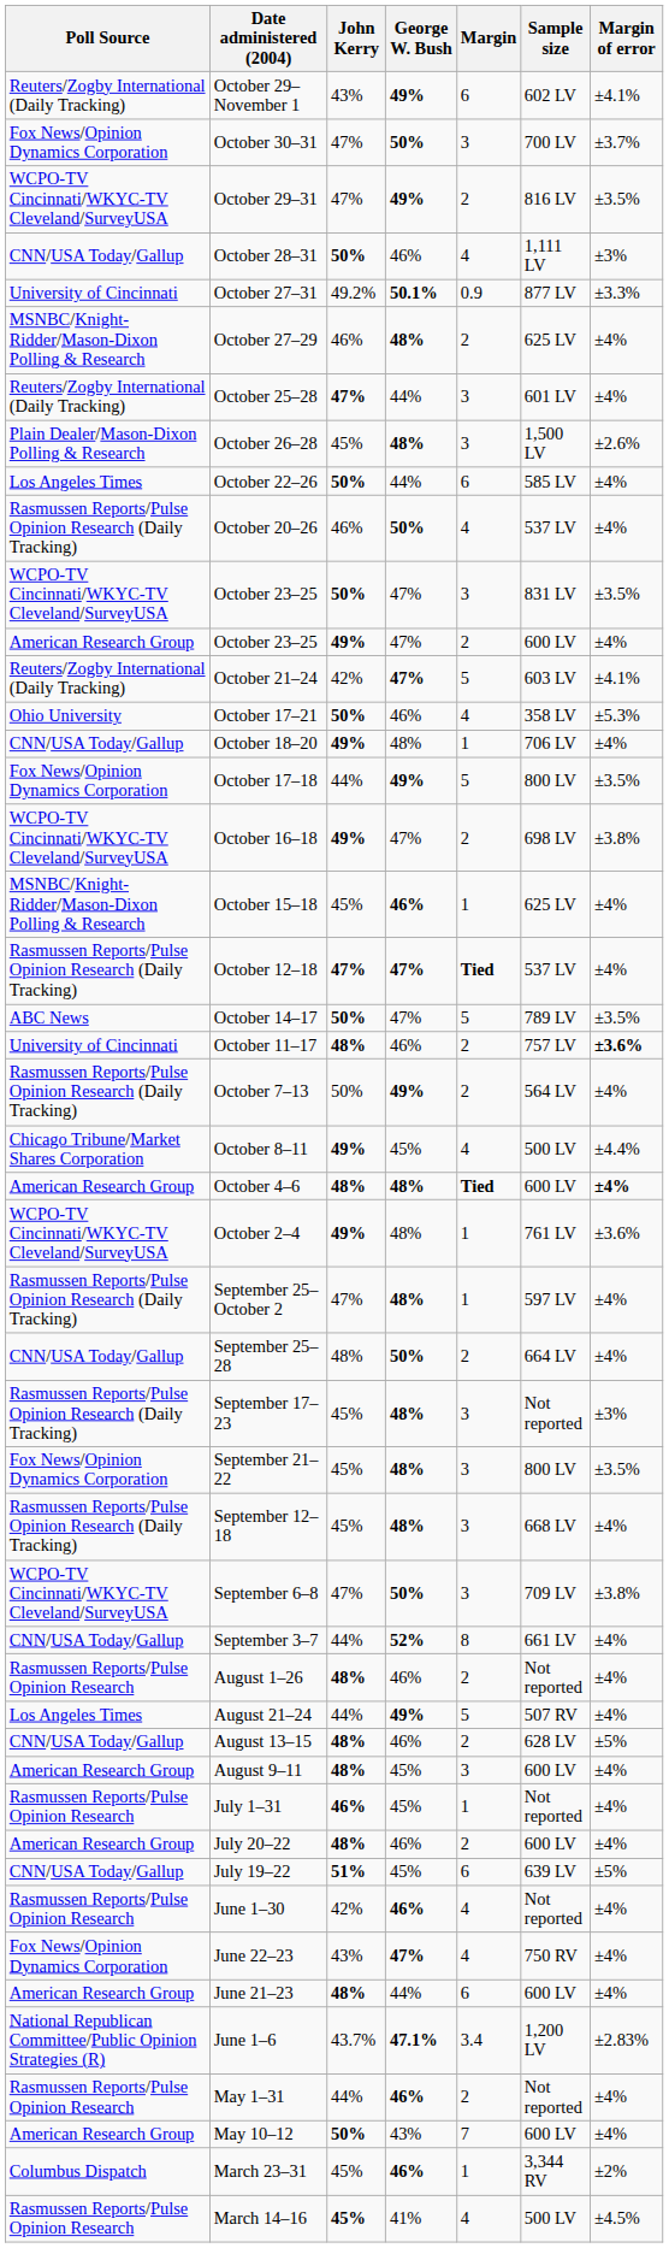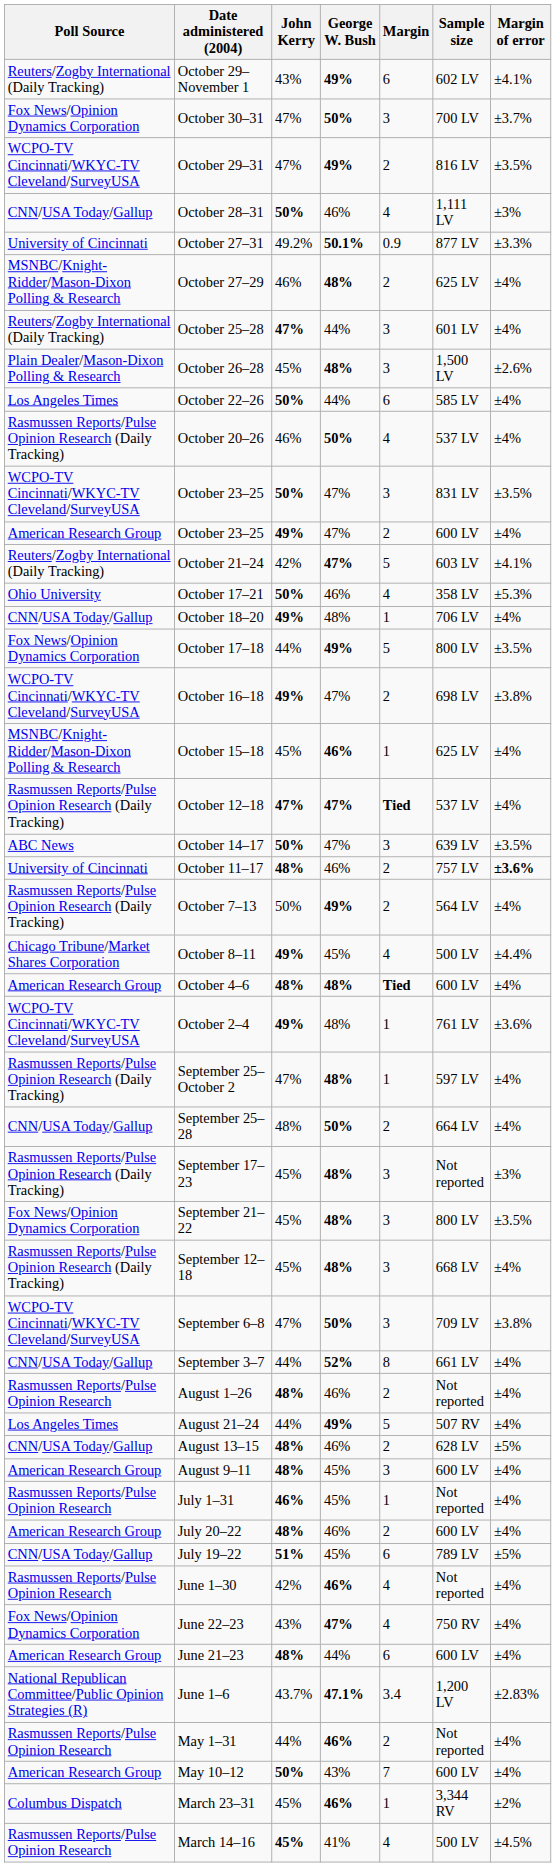 <table class="wikitable">
 <tr>
 <th>Poll Source</th>
 <th>Date administered (2004)</th>
 <th>John Kerry</th>
 <th>George W. Bush</th>
 <th>Margin</th>
 <th>Sample size</th>
 <th>Margin of error</th>
 </tr>
 <tr>
 <td><a href='#'>Reuters</a>/<a href='#'>Zogby International</a> (Daily Tracking)</td>
 <td>October 29–November 1</td>
 <td>43%</td>
 <td><strong>49%</strong></td>
 <td>6</td>
 <td>602 LV</td>
 <td>±4.1%</td>
 </tr>
 <tr>
 <td><a href='#'>Fox News</a>/<a href='#'>Opinion Dynamics Corporation</a></td>
 <td>October 30–31</td>
 <td>47%</td>
 <td><strong>50%</strong></td>
 <td>3</td>
 <td>700 LV</td>
 <td>±3.7%</td>
 </tr>
 <tr>
 <td><a href='#'>WCPO-TV Cincinnati</a>/<a href='#'>WKYC-TV Cleveland</a>/<a href='#'>SurveyUSA</a></td>
 <td>October 29–31</td>
 <td>47%</td>
 <td><strong>49%</strong></td>
 <td>2</td>
 <td>816 LV</td>
 <td>±3.5%</td>
 </tr>
 <tr>
 <td><a href='#'>CNN</a>/<a href='#'>USA Today</a>/<a href='#'>Gallup</a></td>
 <td>October 28–31</td>
 <td><strong>50%</strong></td>
 <td>46%</td>
 <td>4</td>
 <td>1,111 LV</td>
 <td>±3%</td>
 </tr>
 <tr>
 <td><a href='#'>University of Cincinnati</a></td>
 <td>October 27–31</td>
 <td>49.2%</td>
 <td><strong>50.1%</strong></td>
 <td>0.9</td>
 <td>877 LV</td>
 <td>±3.3%</td>
 </tr>
 <tr>
 <td><a href='#'>MSNBC</a>/<a href='#'>Knight-Ridder</a>/<a href='#'>Mason-Dixon Polling & Research</a></td>
 <td>October 27–29</td>
 <td>46%</td>
 <td><strong>48%</strong></td>
 <td>2</td>
 <td>625 LV</td>
 <td>±4%</td>
 </tr>
 <tr>
 <td><a href='#'>Reuters</a>/<a href='#'>Zogby International</a> (Daily Tracking)</td>
 <td>October 25–28</td>
 <td><strong>47%</strong></td>
 <td>44%</td>
 <td>3</td>
 <td>601 LV</td>
 <td>±4%</td>
 </tr>
 <tr>
 <td><a href='#'>Plain Dealer</a>/<a href='#'>Mason-Dixon Polling & Research</a></td>
 <td>October 26–28</td>
 <td>45%</td>
 <td><strong>48%</strong></td>
 <td>3</td>
 <td>1,500 LV</td>
 <td>±2.6%</td>
 </tr>
 <tr>
 <td><a href='#'>Los Angeles Times</a></td>
 <td>October 22–26</td>
 <td><strong>50%</strong></td>
 <td>44%</td>
 <td>6</td>
 <td>585 LV</td>
 <td>±4%</td>
 </tr>
 <tr>
 <td><a href='#'>Rasmussen Reports</a>/<a href='#'>Pulse Opinion Research</a> (Daily Tracking)</td>
 <td>October 20–26</td>
 <td>46%</td>
 <td><strong>50%</strong></td>
 <td>4</td>
 <td>537 LV</td>
 <td>±4%</td>
 </tr>
 <tr>
 <td><a href='#'>WCPO-TV Cincinnati</a>/<a href='#'>WKYC-TV Cleveland</a>/<a href='#'>SurveyUSA</a></td>
 <td>October 23–25</td>
 <td><strong>50%</strong></td>
 <td>47%</td>
 <td>3</td>
 <td>831 LV</td>
 <td>±3.5%</td>
 </tr>
 <tr>
 <td><a href='#'>American Research Group</a></td>
 <td>October 23–25</td>
 <td><strong>49%</strong></td>
 <td>47%</td>
 <td>2</td>
 <td>600 LV</td>
 <td>±4%</td>
 </tr>
 <tr>
 <td><a href='#'>Reuters</a>/<a href='#'>Zogby International</a> (Daily Tracking)</td>
 <td>October 21–24</td>
 <td>42%</td>
 <td><strong>47%</strong></td>
 <td>5</td>
 <td>603 LV</td>
 <td>±4.1%</td>
 </tr>
 <tr>
 <td><a href='#'>Ohio University</a></td>
 <td>October 17–21</td>
 <td><strong>50%</strong></td>
 <td>46%</td>
 <td>4</td>
 <td>358 LV</td>
 <td>±5.3%</td>
 </tr>
 <tr>
 <td><a href='#'>CNN</a>/<a href='#'>USA Today</a>/<a href='#'>Gallup</a></td>
 <td>October 18–20</td>
 <td><strong>49%</strong></td>
 <td>48%</td>
 <td>1</td>
 <td>706 LV</td>
 <td>±4%</td>
 </tr>
 <tr>
 <td><a href='#'>Fox News</a>/<a href='#'>Opinion Dynamics Corporation</a></td>
 <td>October 17–18</td>
 <td>44%</td>
 <td><strong>49%</strong></td>
 <td>5</td>
 <td>800 LV</td>
 <td>±3.5%</td>
 </tr>
 <tr>
 <td><a href='#'>WCPO-TV Cincinnati</a>/<a href='#'>WKYC-TV Cleveland</a>/<a href='#'>SurveyUSA</a></td>
 <td>October 16–18</td>
 <td><strong>49%</strong></td>
 <td>47%</td>
 <td>2</td>
 <td>698 LV</td>
 <td>±3.8%</td>
 </tr>
 <tr>
 <td><a href='#'>MSNBC</a>/<a href='#'>Knight-Ridder</a>/<a href='#'>Mason-Dixon Polling & Research</a></td>
 <td>October 15–18</td>
 <td>45%</td>
 <td><strong>46%</strong></td>
 <td>1</td>
 <td>625 LV</td>
 <td>±4%</td>
 </tr>
 <tr>
 <td><a href='#'>Rasmussen Reports</a>/<a href='#'>Pulse Opinion Research</a> (Daily Tracking)</td>
 <td>October 12–18</td>
 <td><strong>47%</strong></td>
 <td><strong>47%</strong></td>
 <td><strong>Tied</strong></td>
 <td>537 LV</td>
 <td>±4%</td>
 </tr>
 <tr>
 <td><a href='#'>ABC News</a></td>
 <td>October 14–17</td>
 <td><strong>50%</strong></td>
 <td>47%</td>
-<td>5</td>
-<td>789 LV</td>
+<td>3</td>
+<td>639 LV</td>
 <td>±3.5%</td>
 </tr>
 <tr>
 <td><a href='#'>University of Cincinnati</a></td>
 <td>October 11–17</td>
 <td><strong>48%</strong></td>
 <td>46%</td>
 <td>2</td>
 <td>757 LV</td>
 <td><strong>±3.6%</strong></td>
 </tr>
 <tr>
 <td><a href='#'>Rasmussen Reports</a>/<a href='#'>Pulse Opinion Research</a> (Daily Tracking)</td>
 <td>October 7–13</td>
 <td>50%</td>
 <td><strong>49%</strong></td>
 <td>2</td>
 <td>564 LV</td>
 <td>±4%</td>
 </tr>
 <tr>
 <td><a href='#'>Chicago Tribune</a>/<a href='#'>Market Shares Corporation</a></td>
 <td>October 8–11</td>
 <td><strong>49%</strong></td>
 <td>45%</td>
 <td>4</td>
 <td>500 LV</td>
 <td>±4.4%</td>
 </tr>
 <tr>
 <td><a href='#'>American Research Group</a></td>
 <td>October 4–6</td>
 <td><strong>48%</strong></td>
 <td><strong>48%</strong></td>
 <td><strong>Tied</strong></td>
 <td>600 LV</td>
-<td><strong>±4%</strong></td>
+<td>±4%</td>
 </tr>
 <tr>
 <td><a href='#'>WCPO-TV Cincinnati</a>/<a href='#'>WKYC-TV Cleveland</a>/<a href='#'>SurveyUSA</a></td>
 <td>October 2–4</td>
 <td><strong>49%</strong></td>
 <td>48%</td>
 <td>1</td>
 <td>761 LV</td>
 <td>±3.6%</td>
 </tr>
 <tr>
 <td><a href='#'>Rasmussen Reports</a>/<a href='#'>Pulse Opinion Research</a> (Daily Tracking)</td>
 <td>September 25–October 2</td>
 <td>47%</td>
 <td><strong>48%</strong></td>
 <td>1</td>
 <td>597 LV</td>
 <td>±4%</td>
 </tr>
 <tr>
 <td><a href='#'>CNN</a>/<a href='#'>USA Today</a>/<a href='#'>Gallup</a></td>
 <td>September 25–28</td>
 <td>48%</td>
 <td><strong>50%</strong></td>
 <td>2</td>
 <td>664 LV</td>
 <td>±4%</td>
 </tr>
 <tr>
 <td><a href='#'>Rasmussen Reports</a>/<a href='#'>Pulse Opinion Research</a> (Daily Tracking)</td>
 <td>September 17–23</td>
 <td>45%</td>
 <td><strong>48%</strong></td>
 <td>3</td>
 <td>Not reported</td>
 <td>±3%</td>
 </tr>
 <tr>
 <td><a href='#'>Fox News</a>/<a href='#'>Opinion Dynamics Corporation</a></td>
 <td>September 21–22</td>
 <td>45%</td>
 <td><strong>48%</strong></td>
 <td>3</td>
 <td>800 LV</td>
 <td>±3.5%</td>
 </tr>
 <tr>
 <td><a href='#'>Rasmussen Reports</a>/<a href='#'>Pulse Opinion Research</a> (Daily Tracking)</td>
 <td>September 12–18</td>
 <td>45%</td>
 <td><strong>48%</strong></td>
 <td>3</td>
 <td>668 LV</td>
 <td>±4%</td>
 </tr>
 <tr>
 <td><a href='#'>WCPO-TV Cincinnati</a>/<a href='#'>WKYC-TV Cleveland</a>/<a href='#'>SurveyUSA</a></td>
 <td>September 6–8</td>
 <td>47%</td>
 <td><strong>50%</strong></td>
 <td>3</td>
 <td>709 LV</td>
 <td>±3.8%</td>
 </tr>
 <tr>
 <td><a href='#'>CNN</a>/<a href='#'>USA Today</a>/<a href='#'>Gallup</a></td>
 <td>September 3–7</td>
 <td>44%</td>
 <td><strong>52%</strong></td>
 <td>8</td>
 <td>661 LV</td>
 <td>±4%</td>
 </tr>
 <tr>
 <td><a href='#'>Rasmussen Reports</a>/<a href='#'>Pulse Opinion Research</a></td>
 <td>August 1–26</td>
 <td><strong>48%</strong></td>
 <td>46%</td>
 <td>2</td>
 <td>Not reported</td>
 <td>±4%</td>
 </tr>
 <tr>
 <td><a href='#'>Los Angeles Times</a></td>
 <td>August 21–24</td>
 <td>44%</td>
 <td><strong>49%</strong></td>
 <td>5</td>
 <td>507 RV</td>
 <td>±4%</td>
 </tr>
 <tr>
 <td><a href='#'>CNN</a>/<a href='#'>USA Today</a>/<a href='#'>Gallup</a></td>
 <td>August 13–15</td>
 <td><strong>48%</strong></td>
 <td>46%</td>
 <td>2</td>
 <td>628 LV</td>
 <td>±5%</td>
 </tr>
 <tr>
 <td><a href='#'>American Research Group</a></td>
 <td>August 9–11</td>
 <td><strong>48%</strong></td>
 <td>45%</td>
 <td>3</td>
 <td>600 LV</td>
 <td>±4%</td>
 </tr>
 <tr>
 <td><a href='#'>Rasmussen Reports</a>/<a href='#'>Pulse Opinion Research</a></td>
 <td>July 1–31</td>
 <td><strong>46%</strong></td>
 <td>45%</td>
 <td>1</td>
 <td>Not reported</td>
 <td>±4%</td>
 </tr>
 <tr>
 <td><a href='#'>American Research Group</a></td>
 <td>July 20–22</td>
 <td><strong>48%</strong></td>
 <td>46%</td>
 <td>2</td>
 <td>600 LV</td>
 <td>±4%</td>
 </tr>
 <tr>
 <td><a href='#'>CNN</a>/<a href='#'>USA Today</a>/<a href='#'>Gallup</a></td>
 <td>July 19–22</td>
 <td><strong>51%</strong></td>
 <td>45%</td>
 <td>6</td>
-<td>639 LV</td>
+<td>789 LV</td>
 <td>±5%</td>
 </tr>
 <tr>
 <td><a href='#'>Rasmussen Reports</a>/<a href='#'>Pulse Opinion Research</a></td>
 <td>June 1–30</td>
 <td>42%</td>
 <td><strong>46%</strong></td>
 <td>4</td>
 <td>Not reported</td>
 <td>±4%</td>
 </tr>
 <tr>
 <td><a href='#'>Fox News</a>/<a href='#'>Opinion Dynamics Corporation</a></td>
 <td>June 22–23</td>
 <td>43%</td>
 <td><strong>47%</strong></td>
 <td>4</td>
 <td>750 RV</td>
 <td>±4%</td>
 </tr>
 <tr>
 <td><a href='#'>American Research Group</a></td>
 <td>June 21–23</td>
 <td><strong>48%</strong></td>
 <td>44%</td>
 <td>6</td>
 <td>600 LV</td>
 <td>±4%</td>
 </tr>
 <tr>
 <td><a href='#'>National Republican Committee</a>/<a href='#'>Public Opinion Strategies (R)</a></td>
 <td>June 1–6</td>
 <td>43.7%</td>
 <td><strong>47.1%</strong></td>
 <td>3.4</td>
 <td>1,200 LV</td>
 <td>±2.83%</td>
 </tr>
 <tr>
 <td><a href='#'>Rasmussen Reports</a>/<a href='#'>Pulse Opinion Research</a></td>
 <td>May 1–31</td>
 <td>44%</td>
 <td><strong>46%</strong></td>
 <td>2</td>
 <td>Not reported</td>
 <td>±4%</td>
 </tr>
 <tr>
 <td><a href='#'>American Research Group</a></td>
 <td>May 10–12</td>
 <td><strong>50%</strong></td>
 <td>43%</td>
 <td>7</td>
 <td>600 LV</td>
 <td>±4%</td>
 </tr>
 <tr>
 <td><a href='#'>Columbus Dispatch</a></td>
 <td>March 23–31</td>
 <td>45%</td>
 <td><strong>46%</strong></td>
 <td>1</td>
 <td>3,344 RV</td>
 <td>±2%</td>
 </tr>
 <tr>
 <td><a href='#'>Rasmussen Reports</a>/<a href='#'>Pulse Opinion Research</a></td>
 <td>March 14–16</td>
 <td><strong>45%</strong></td>
 <td>41%</td>
 <td>4</td>
 <td>500 LV</td>
 <td>±4.5%</td>
 </tr>
 </table>
